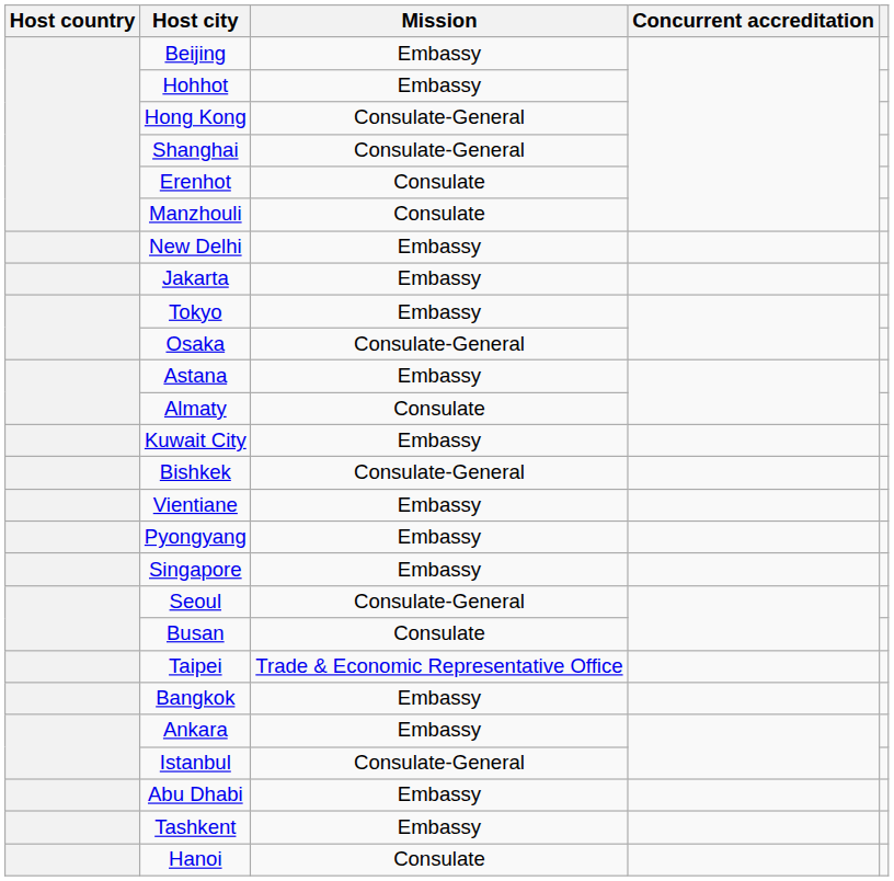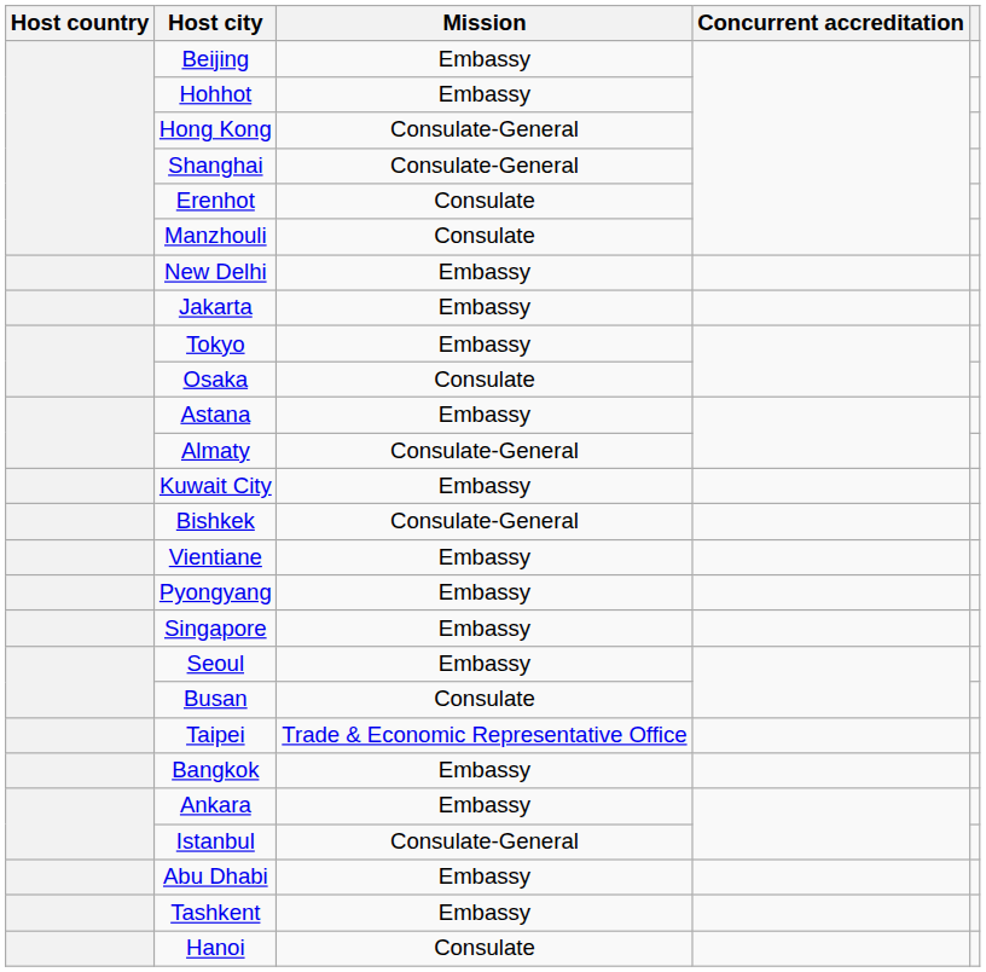 <table class="wikitable plainrowheaders" style="text-align:center;">
 <tr>
 <th scope="col">Host country</th>
 <th scope="col">Host city</th>
 <th scope="col">Mission</th>
 <th scope="col">Concurrent accreditation</th>
 <th scope="col"></th>
 </tr>
 <tr>
 <th scope="row" rowspan="6"></th>
 <td><a href='#'>Beijing</a></td>
 <td>Embassy</td>
 <td rowspan="6"></td>
 <td></td>
 </tr>
 <tr>
 <td><a href='#'>Hohhot</a></td>
 <td>Embassy</td>
 <td></td>
 </tr>
 <tr>
 <td><a href='#'>Hong Kong</a></td>
 <td>Consulate-General</td>
 <td></td>
 </tr>
 <tr>
 <td><a href='#'>Shanghai</a></td>
 <td>Consulate-General</td>
 <td></td>
 </tr>
 <tr>
 <td><a href='#'>Erenhot</a></td>
 <td>Consulate</td>
 <td></td>
 </tr>
 <tr>
 <td><a href='#'>Manzhouli</a></td>
 <td>Consulate</td>
 <td></td>
 </tr>
 <tr>
 <th scope="row"></th>
 <td><a href='#'>New Delhi</a></td>
 <td>Embassy</td>
 <td></td>
 <td></td>
 </tr>
 <tr>
 <th scope="row"></th>
 <td><a href='#'>Jakarta</a></td>
 <td>Embassy</td>
 <td></td>
 <td></td>
 </tr>
 <tr>
 <th scope="row" rowspan="2"></th>
 <td><a href='#'>Tokyo</a></td>
 <td>Embassy</td>
 <td rowspan="2"></td>
 <td></td>
 </tr>
 <tr>
 <td><a href='#'>Osaka</a></td>
-<td>Consulate-General</td>
+<td>Consulate</td>
 <td></td>
 </tr>
 <tr>
 <th scope="row" rowspan="2"></th>
 <td><a href='#'>Astana</a></td>
 <td>Embassy</td>
 <td rowspan="2"></td>
 <td></td>
 </tr>
 <tr>
 <td><a href='#'>Almaty</a></td>
-<td>Consulate</td>
+<td>Consulate-General</td>
 <td></td>
 </tr>
 <tr>
 <th scope="row"></th>
 <td><a href='#'>Kuwait City</a></td>
 <td>Embassy</td>
 <td></td>
 <td></td>
 </tr>
 <tr>
 <th scope="row"></th>
 <td><a href='#'>Bishkek</a></td>
 <td>Consulate-General</td>
 <td></td>
 <td></td>
 </tr>
 <tr>
 <th scope="row"></th>
 <td><a href='#'>Vientiane</a></td>
 <td>Embassy</td>
 <td></td>
 <td></td>
 </tr>
 <tr>
 <th scope="row"></th>
 <td><a href='#'>Pyongyang</a></td>
 <td>Embassy</td>
 <td></td>
 <td></td>
 </tr>
 <tr>
 <th scope="row"></th>
 <td><a href='#'>Singapore</a></td>
 <td>Embassy</td>
 <td></td>
 <td></td>
 </tr>
 <tr>
 <th scope="row" rowspan="2"></th>
 <td><a href='#'>Seoul</a></td>
-<td>Consulate-General</td>
+<td>Embassy</td>
 <td rowspan="2"></td>
 <td></td>
 </tr>
 <tr>
 <td><a href='#'>Busan</a></td>
 <td>Consulate</td>
 <td></td>
 </tr>
 <tr>
 <th scope="row"></th>
 <td><a href='#'>Taipei</a></td>
 <td><a href='#'>Trade & Economic Representative Office</a></td>
 <td></td>
 <td></td>
 </tr>
 <tr>
 <th scope="row"></th>
 <td><a href='#'>Bangkok</a></td>
 <td>Embassy</td>
 <td></td>
 <td></td>
 </tr>
 <tr>
 <th scope="row" rowspan="2"></th>
 <td><a href='#'>Ankara</a></td>
 <td>Embassy</td>
 <td rowspan="2"></td>
 <td></td>
 </tr>
 <tr>
 <td><a href='#'>Istanbul</a></td>
 <td>Consulate-General</td>
 <td></td>
 </tr>
 <tr>
 <th scope="row"></th>
 <td><a href='#'>Abu Dhabi</a></td>
 <td>Embassy</td>
 <td></td>
 <td></td>
 </tr>
 <tr>
 <th scope="row"></th>
 <td><a href='#'>Tashkent</a></td>
 <td>Embassy</td>
 <td></td>
 <td></td>
 </tr>
 <tr>
 <th scope="row"></th>
 <td><a href='#'>Hanoi</a></td>
 <td>Consulate</td>
 <td></td>
 <td></td>
 </tr>
 </table>
